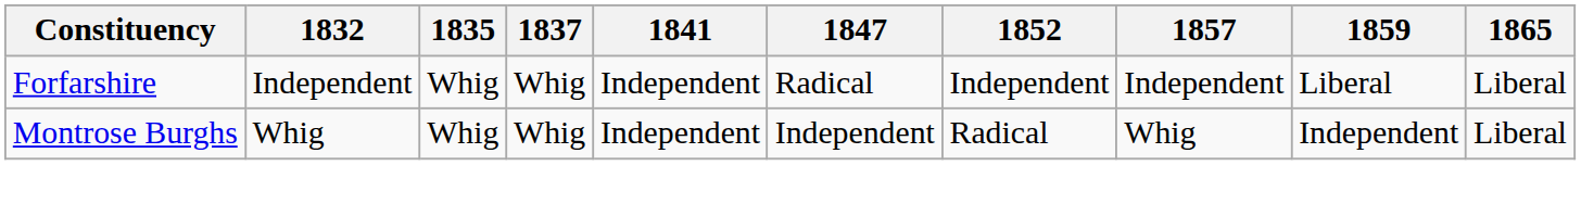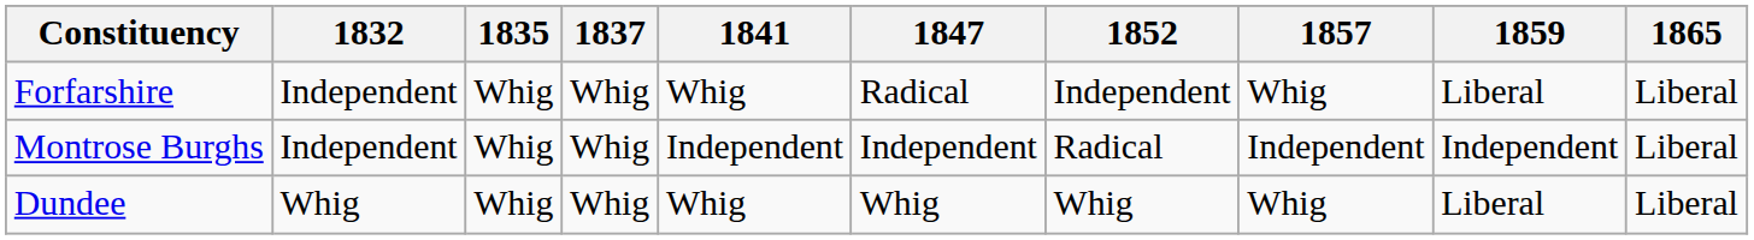 <table class=wikitable sortable>
 <tr>
 <th>Constituency</th>
 <th>1832</th>
 <th>1835</th>
 <th>1837</th>
 <th>1841</th>
 <th>1847</th>
 <th>1852</th>
 <th>1857</th>
 <th>1859</th>
 <th>1865</th>
 </tr>
 <tr>
 <td><a href='#'>Forfarshire</a></td>
 <td bgcolor=>Independent</td>
 <td bgcolor=>Whig</td>
 <td bgcolor=>Whig</td>
+<td bgcolor=>Whig</td>
+<td bgcolor=>Radical</td>
+<td bgcolor=>Independent</td>
+<td bgcolor=>Whig</td>
+<td bgcolor=>Liberal</td>
+<td bgcolor=>Liberal</td>
+</tr>
+<tr>
+<td><a href='#'>Montrose Burghs</a></td>
+<td bgcolor=>Independent</td>
+<td bgcolor=>Whig</td>
+<td bgcolor=>Whig</td>
+<td bgcolor=>Independent</td>
 <td bgcolor=>Independent</td>
 <td bgcolor=>Radical</td>
 <td bgcolor=>Independent</td>
 <td bgcolor=>Independent</td>
 <td bgcolor=>Liberal</td>
-<td bgcolor=>Liberal</td>
 </tr>
 <tr>
-<td><a href='#'>Montrose Burghs</a></td>
+<td><a href='#'>Dundee</a></td>
 <td bgcolor=>Whig</td>
 <td bgcolor=>Whig</td>
 <td bgcolor=>Whig</td>
-<td bgcolor=>Independent</td>
-<td bgcolor=>Independent</td>
-<td bgcolor=>Radical</td>
 <td bgcolor=>Whig</td>
-<td bgcolor=>Independent</td>
+<td bgcolor=>Whig</td>
+<td bgcolor=>Whig</td>
+<td bgcolor=>Whig</td>
+<td bgcolor=>Liberal</td>
 <td bgcolor=>Liberal</td>
 </tr>
 </table>
